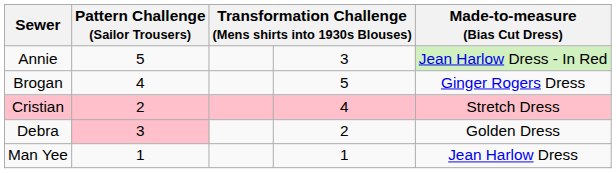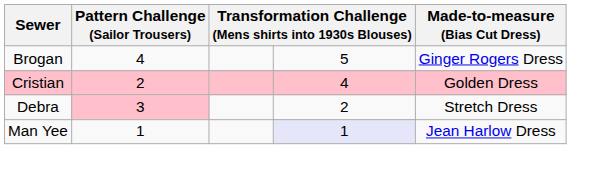 <table class="wikitable" style="text-align:center;">
 <tr>
 <th>Sewer</th>
 <th>Pattern Challenge<br><small>(Sailor Trousers)</small></th>
 <th colspan="2">Transformation Challenge<br><small>(Mens shirts into 1930s Blouses)</small></th>
 <th>Made-to-measure<br><small>(Bias Cut Dress)</small></th>
-</tr>
-<tr>
-<td>Annie</td>
-<td>5</td>
-<td></td>
-<td>3</td>
-<td style="background:#d0f0c0"><a href='#'>Jean Harlow</a> Dress - In Red</td>
 </tr>
 <tr>
 <td>Brogan</td>
 <td>4</td>
 <td></td>
 <td>5</td>
 <td><a href='#'>Ginger Rogers</a> Dress</td>
 </tr>
 <tr style="background:pink">
 <td>Cristian</td>
 <td>2</td>
 <td></td>
 <td>4</td>
-<td>Stretch Dress</td>
+<td>Golden Dress</td>
 </tr>
 <tr>
 <td>Debra</td>
 <td style="background: pink;">3</td>
 <td></td>
 <td>2</td>
-<td>Golden Dress</td>
+<td>Stretch Dress</td>
 </tr>
 <tr>
 <td>Man Yee</td>
 <td>1</td>
 <td></td>
-<td>1</td>
+<td style="background: lavender;">1</td>
 <td><a href='#'>Jean Harlow</a> Dress</td>
 </tr>
 </table>
